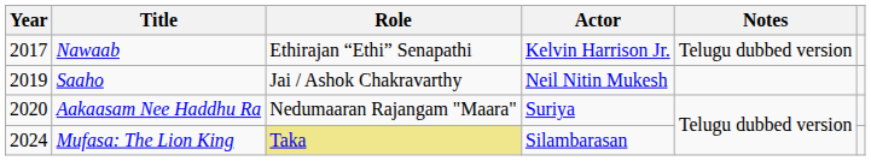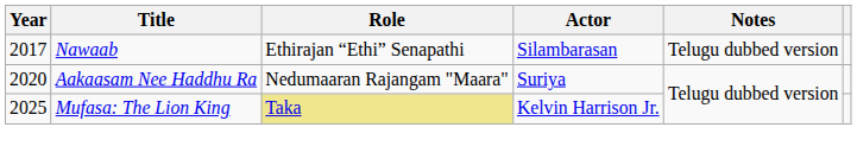 <table class="wikitable sortable">
 <tr>
 <th>Year</th>
 <th>Title</th>
 <th>Role</th>
 <th>Actor</th>
 <th>Notes</th>
 <th class="unsortable"></th>
 </tr>
 <tr>
 <td>2017</td>
 <td><em><a href='#'>Nawaab</a></em></td>
 <td>Ethirajan “Ethi” Senapathi</td>
-<td><a href='#'>Kelvin Harrison Jr.</a></td>
+<td><a href='#'>Silambarasan</a></td>
 <td>Telugu dubbed version</td>
-<td></td>
-</tr>
-<tr>
-<td>2019</td>
-<td><em><a href='#'>Saaho</a></em></td>
-<td>Jai / Ashok Chakravarthy</td>
-<td><a href='#'>Neil Nitin Mukesh</a></td>
-<td></td>
 <td></td>
 </tr>
 <tr>
 <td>2020</td>
 <td><em><a href='#'>Aakaasam Nee Haddhu Ra</a></em></td>
 <td>Nedumaaran Rajangam "Maara"</td>
 <td><a href='#'>Suriya</a></td>
 <td rowspan="2">Telugu dubbed version</td>
 <td></td>
 </tr>
 <tr>
-<td>2024</td>
+<td>2025</td>
 <td><em><a href='#'>Mufasa: The Lion King</a></em></td>
 <td style="background: khaki;"><a href='#'>Taka</a></td>
-<td><a href='#'>Silambarasan</a></td>
+<td><a href='#'>Kelvin Harrison Jr.</a></td>
 <td></td>
 </tr>
 </table>
